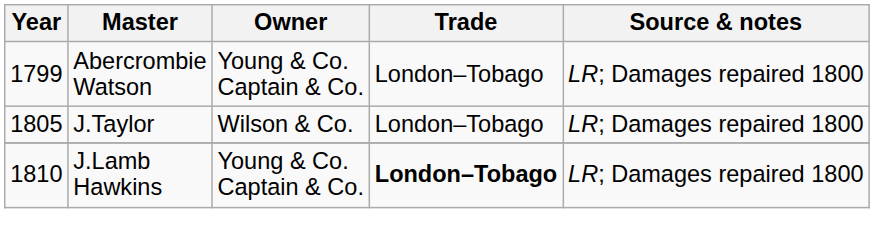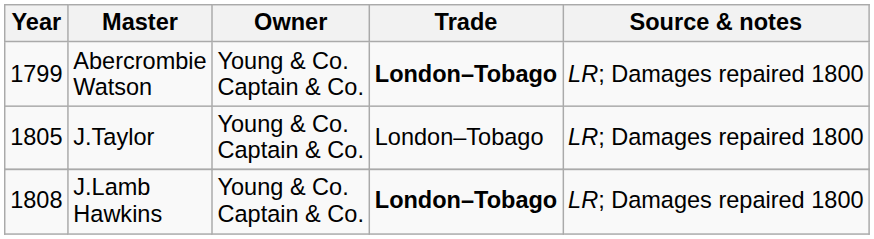 <table class="sortable wikitable">
 <tr>
 <th>Year</th>
 <th>Master</th>
 <th>Owner</th>
 <th>Trade</th>
 <th>Source & notes</th>
 </tr>
 <tr>
 <td>1799</td>
 <td>Abercrombie<br>Watson</td>
 <td>Young & Co.<br>Captain & Co.</td>
-<td>London–Tobago</td>
+<td><strong>London–Tobago</strong></td>
 <td><em>LR</em>; Damages repaired 1800</td>
 </tr>
 <tr>
 <td>1805</td>
 <td>J.Taylor</td>
-<td>Wilson & Co.</td>
+<td>Young & Co.<br>Captain & Co.</td>
 <td>London–Tobago</td>
 <td><em>LR</em>; Damages repaired 1800</td>
 </tr>
 <tr>
 </tr>
 <tr>
-<td>1810</td>
+<td>1808</td>
 <td>J.Lamb<br>Hawkins</td>
 <td>Young & Co.<br>Captain & Co.</td>
 <td><strong>London–Tobago</strong></td>
 <td><em>LR</em>; Damages repaired 1800</td>
 </tr>
 </table>
